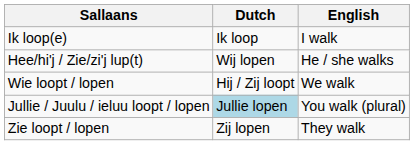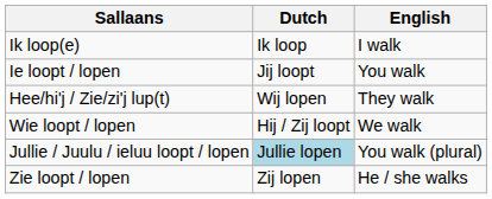 <table class="wikitable">
 <tr>
 <th>Sallaans</th>
 <th>Dutch</th>
 <th>English</th>
 </tr>
 <tr>
 <td>Ik loop(e)</td>
 <td>Ik loop</td>
 <td>I walk</td>
 </tr>
 <tr>
+<td>Ie loopt / lopen</td>
+<td>Jij loopt</td>
+<td>You walk</td>
+</tr>
+<tr>
 <td>Hee/hi'j / Zie/zi'j lup(t)</td>
 <td>Wij lopen</td>
-<td>He / she walks</td>
+<td>They walk</td>
 </tr>
 <tr>
 <td>Wie loopt / lopen</td>
 <td>Hij / Zij loopt</td>
 <td>We walk</td>
 </tr>
 <tr>
 <td>Jullie / Juulu / ieluu loopt / lopen</td>
 <td style="background: lightblue;">Jullie lopen</td>
 <td>You walk (plural)</td>
 </tr>
 <tr>
 <td>Zie loopt / lopen</td>
 <td>Zij lopen</td>
-<td>They walk</td>
+<td>He / she walks</td>
 </tr>
 </table>
